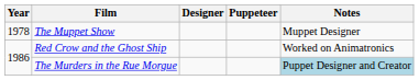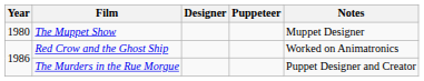 <table class="wikitable">
 <tr>
 <th>Year</th>
 <th>Film</th>
 <th>Designer</th>
 <th>Puppeteer</th>
 <th>Notes</th>
 </tr>
 <tr>
-<td>1978</td>
+<td>1980</td>
 <td><em><a href='#'>The Muppet Show</a></em></td>
 <td></td>
 <td></td>
 <td>Muppet Designer</td>
 </tr>
 <tr>
 <td rowspan="2">1986</td>
 <td><em><a href='#'>Red Crow and the Ghost Ship</a></em></td>
 <td></td>
 <td></td>
 <td>Worked on Animatronics</td>
 </tr>
 <tr>
 <td><a href='#'><em>The Murders in the Rue Morgue</em></a></td>
 <td></td>
 <td></td>
-<td style="background: lightblue;">Puppet Designer and Creator</td>
+<td>Puppet Designer and Creator</td>
 </tr>
 </table>
